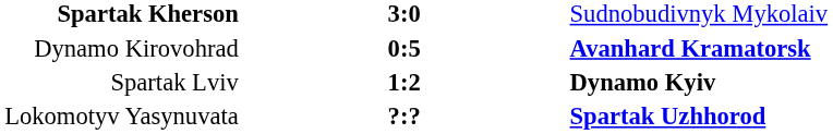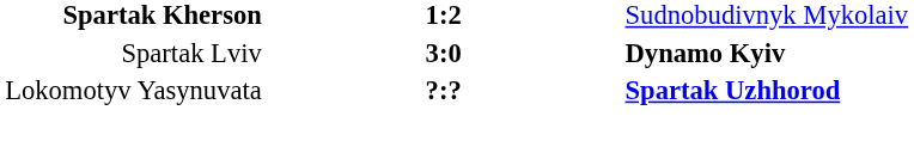 <table width=100% cellspacing=1>
 <tr>
 <th width=20%></th>
 <th width=12%></th>
 <th width=20%></th>
 <th></th>
 </tr>
 <tr style=font-size:90%>
 <td align=right><strong>Spartak Kherson</strong></td>
-<td align=center><strong>3:0</strong></td>
+<td align=center><strong>1:2</strong></td>
 <td><a href='#'>Sudnobudivnyk Mykolaiv</a></td>
 <td align=center></td>
 </tr>
 <tr style=font-size:90%>
-<td align=right>Dynamo Kirovohrad</td>
-<td align=center><strong>0:5</strong></td>
-<td><strong><a href='#'>Avanhard Kramatorsk</a></strong></td>
-<td align=center></td>
-</tr>
-<tr style=font-size:90%>
 <td align=right>Spartak Lviv</td>
-<td align=center><strong>1:2</strong></td>
+<td align=center><strong>3:0</strong></td>
 <td><strong>Dynamo Kyiv</strong></td>
 <td align=center></td>
 </tr>
 <tr style=font-size:90%>
 <td align=right>Lokomotyv Yasynuvata</td>
 <td align=center><strong>?:?</strong></td>
 <td><strong><a href='#'>Spartak Uzhhorod</a></strong></td>
 <td align=center></td>
 </tr>
 </table>
